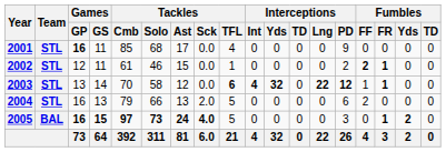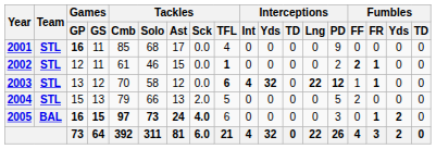 <table class="wikitable" style="text-align:center">
 <tr>
 <th rowspan="2">Year</th>
 <th rowspan="2">Team</th>
 <th colspan="2">Games</th>
 <th colspan="5">Tackles</th>
 <th colspan="5">Interceptions</th>
 <th colspan="4">Fumbles</th>
 </tr>
 <tr>
 <th>GP</th>
 <th>GS</th>
 <th>Cmb</th>
 <th>Solo</th>
 <th>Ast</th>
 <th>Sck</th>
 <th>TFL</th>
 <th>Int</th>
 <th>Yds</th>
 <th>TD</th>
 <th>Lng</th>
 <th>PD</th>
 <th>FF</th>
 <th>FR</th>
 <th>Yds</th>
 <th>TD</th>
 </tr>
 <tr>
 <th><a href='#'>2001</a></th>
 <th><a href='#'>STL</a></th>
 <td><strong>16</strong></td>
 <td>11</td>
 <td>85</td>
 <td>68</td>
 <td>17</td>
 <td>0.0</td>
 <td>4</td>
 <td>0</td>
 <td>0</td>
 <td>0</td>
 <td>0</td>
 <td>9</td>
 <td>0</td>
 <td>0</td>
 <td>0</td>
 <td>0</td>
 </tr>
 <tr>
 <th><a href='#'>2002</a></th>
 <th><a href='#'>STL</a></th>
 <td>12</td>
 <td>11</td>
 <td>61</td>
 <td>46</td>
 <td>15</td>
 <td>0.0</td>
-<td>1</td>
+<td><strong>1</strong></td>
 <td>0</td>
 <td>0</td>
 <td>0</td>
 <td>0</td>
 <td>2</td>
 <td><strong>2</strong></td>
 <td><strong>1</strong></td>
 <td>0</td>
 <td>0</td>
 </tr>
 <tr>
 <th><a href='#'>2003</a></th>
 <th><a href='#'>STL</a></th>
 <td>13</td>
-<td>14</td>
+<td>12</td>
 <td>70</td>
 <td>58</td>
 <td>12</td>
 <td>0.0</td>
 <td><strong>6</strong></td>
 <td><strong>4</strong></td>
 <td><strong>32</strong></td>
 <td>0</td>
 <td><strong>22</strong></td>
 <td><strong>12</strong></td>
 <td>1</td>
 <td><strong>1</strong></td>
 <td>0</td>
 <td>0</td>
 </tr>
 <tr>
 <th><a href='#'>2004</a></th>
 <th><a href='#'>STL</a></th>
-<td>16</td>
+<td>15</td>
 <td>13</td>
 <td>79</td>
 <td>66</td>
 <td>13</td>
 <td>2.0</td>
 <td>5</td>
 <td>0</td>
 <td>0</td>
 <td>0</td>
 <td>0</td>
-<td>6</td>
+<td>5</td>
 <td>2</td>
 <td>0</td>
 <td>0</td>
 <td>0</td>
 </tr>
 <tr>
 <th><a href='#'>2005</a></th>
 <th><a href='#'>BAL</a></th>
 <td><strong>16</strong></td>
 <td><strong>15</strong></td>
 <td><strong>97</strong></td>
 <td><strong>73</strong></td>
 <td><strong>24</strong></td>
 <td><strong>4.0</strong></td>
-<td>5</td>
+<td>6</td>
 <td>0</td>
 <td>0</td>
 <td>0</td>
 <td>0</td>
 <td>3</td>
 <td>0</td>
 <td><strong>1</strong></td>
 <td><strong>2</strong></td>
 <td>0</td>
 </tr>
 <tr>
 <th colspan="2"></th>
 <th>73</th>
 <th>64</th>
 <th>392</th>
 <th>311</th>
 <th>81</th>
 <th>6.0</th>
 <th>21</th>
 <th>4</th>
 <th>32</th>
 <th>0</th>
 <th>22</th>
 <th>26</th>
 <th>4</th>
 <th>3</th>
 <th>2</th>
 <th>0</th>
 </tr>
 </table>
